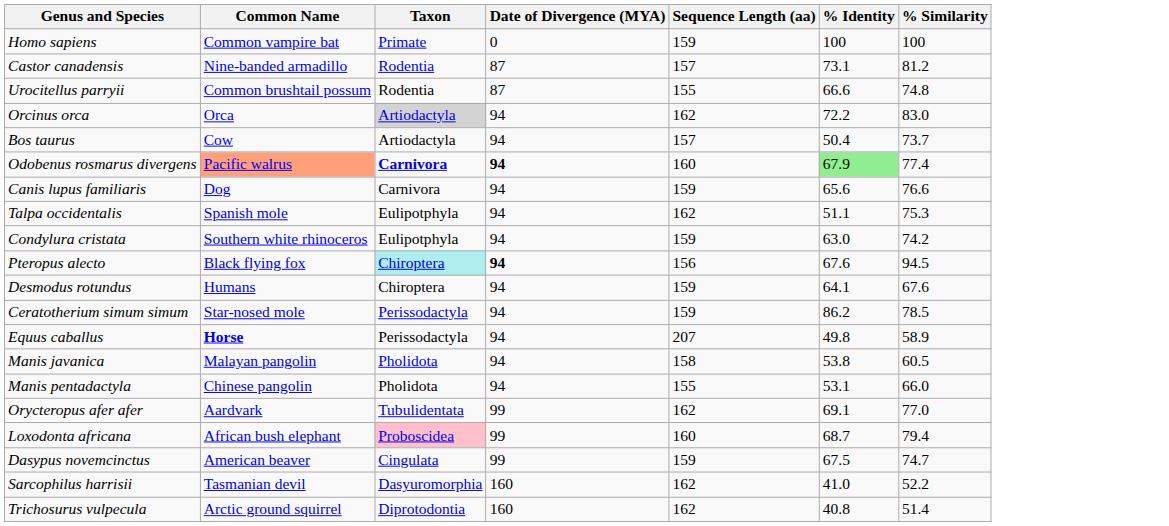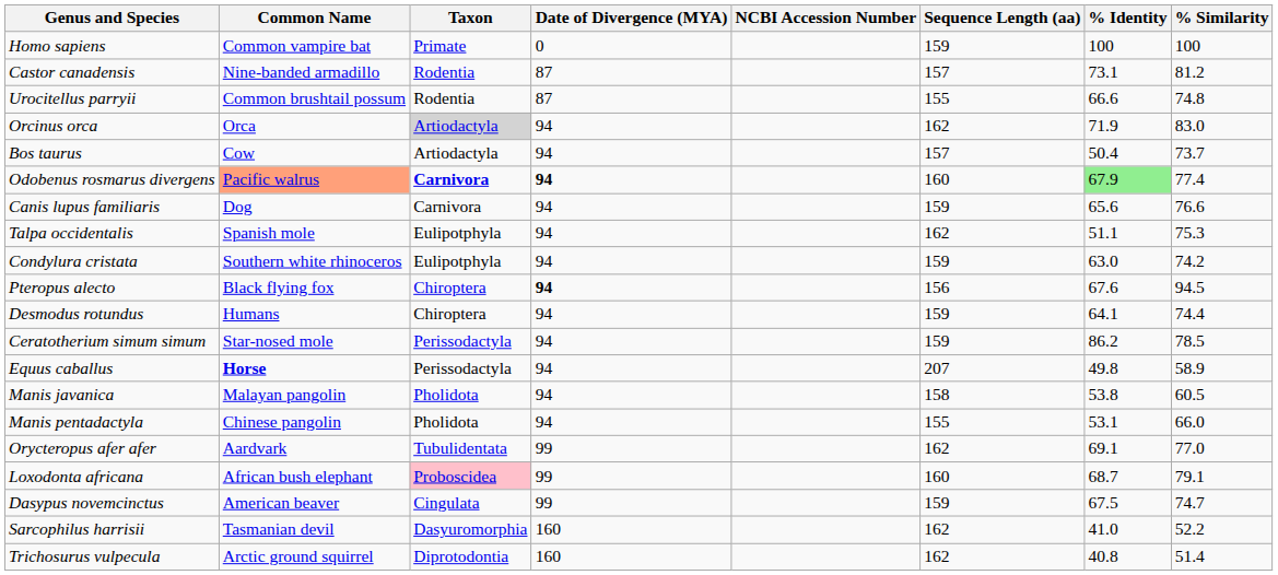 <table class="wikitable">
 <tr>
 <th>Genus and Species</th>
 <th>Common Name</th>
 <th>Taxon</th>
 <th>Date of Divergence (MYA)</th>
+<th>NCBI Accession Number</th>
 <th>Sequence Length (aa)</th>
 <th>% Identity</th>
 <th>% Similarity</th>
 </tr>
 <tr>
 <td><em>Homo sapiens</em></td>
 <td><a href='#'>Common vampire bat</a></td>
 <td><a href='#'>Primate</a></td>
 <td>0</td>
+<td></td>
 <td>159</td>
 <td>100</td>
 <td>100</td>
 </tr>
 <tr>
 <td><em>Castor canadensis</em></td>
 <td><a href='#'>Nine-banded armadillo</a></td>
 <td><a href='#'>Rodentia</a></td>
 <td>87</td>
+<td></td>
 <td>157</td>
 <td>73.1</td>
 <td>81.2</td>
 </tr>
 <tr>
 <td><em>Urocitellus parryii</em></td>
 <td><a href='#'>Common brushtail possum</a></td>
 <td>Rodentia</td>
 <td>87</td>
+<td></td>
 <td>155</td>
 <td>66.6</td>
 <td>74.8</td>
 </tr>
 <tr>
 <td><em>Orcinus orca</em></td>
 <td><a href='#'>Orca</a></td>
 <td style="background: lightgrey;"><a href='#'>Artiodactyla</a></td>
 <td>94</td>
+<td></td>
 <td>162</td>
-<td>72.2</td>
+<td>71.9</td>
 <td>83.0</td>
 </tr>
 <tr>
 <td><em>Bos taurus</em></td>
 <td><a href='#'>Cow</a></td>
 <td>Artiodactyla</td>
 <td>94</td>
+<td></td>
 <td>157</td>
 <td>50.4</td>
 <td>73.7</td>
 </tr>
 <tr>
 <td><em>Odobenus rosmarus divergens</em></td>
 <td style="background: lightsalmon;"><a href='#'>Pacific walrus</a></td>
 <td><strong><a href='#'>Carnivora</a></strong></td>
 <td><strong>94</strong></td>
+<td></td>
 <td>160</td>
 <td style="background: lightgreen;">67.9</td>
 <td>77.4</td>
 </tr>
 <tr>
 <td><em>Canis lupus familiaris</em></td>
 <td><a href='#'>Dog</a></td>
 <td>Carnivora</td>
 <td>94</td>
+<td></td>
 <td>159</td>
 <td>65.6</td>
 <td>76.6</td>
 </tr>
 <tr>
 <td><em>Talpa occidentalis</em></td>
 <td><a href='#'>Spanish mole</a></td>
 <td>Eulipotphyla</td>
 <td>94</td>
+<td></td>
 <td>162</td>
 <td>51.1</td>
 <td>75.3</td>
 </tr>
 <tr>
 <td><em>Condylura cristata</em></td>
 <td><a href='#'>Southern white rhinoceros</a></td>
 <td>Eulipotphyla</td>
 <td>94</td>
+<td></td>
 <td>159</td>
 <td>63.0</td>
 <td>74.2</td>
 </tr>
 <tr>
 <td><em>Pteropus alecto</em></td>
 <td><a href='#'>Black flying fox</a></td>
-<td style="background: paleturquoise;"><a href='#'>Chiroptera</a></td>
+<td><a href='#'>Chiroptera</a></td>
 <td><strong>94</strong></td>
+<td></td>
 <td>156</td>
 <td>67.6</td>
 <td>94.5</td>
 </tr>
 <tr>
 <td><em>Desmodus rotundus</em></td>
 <td><a href='#'>Humans</a></td>
 <td>Chiroptera</td>
 <td>94</td>
+<td></td>
 <td>159</td>
 <td>64.1</td>
-<td>67.6</td>
+<td>74.4</td>
 </tr>
 <tr>
 <td><em>Ceratotherium simum simum</em></td>
 <td><a href='#'>Star-nosed mole</a></td>
 <td><a href='#'>Perissodactyla</a></td>
 <td>94</td>
+<td></td>
 <td>159</td>
 <td>86.2</td>
 <td>78.5</td>
 </tr>
 <tr>
 <td><em>Equus caballus</em></td>
 <td><strong><a href='#'>Horse</a></strong></td>
 <td>Perissodactyla</td>
 <td>94</td>
+<td></td>
 <td>207</td>
 <td>49.8</td>
 <td>58.9</td>
 </tr>
 <tr>
 <td><em>Manis javanica</em></td>
 <td><a href='#'>Malayan pangolin</a></td>
 <td><a href='#'>Pholidota</a></td>
 <td>94</td>
+<td></td>
 <td>158</td>
 <td>53.8</td>
 <td>60.5</td>
 </tr>
 <tr>
 <td><em>Manis pentadactyla</em></td>
 <td><a href='#'>Chinese pangolin</a></td>
 <td>Pholidota</td>
 <td>94</td>
+<td></td>
 <td>155</td>
 <td>53.1</td>
 <td>66.0</td>
 </tr>
 <tr>
 <td><em>Orycteropus afer afer</em></td>
 <td><a href='#'>Aardvark</a></td>
 <td><a href='#'>Tubulidentata</a></td>
 <td>99</td>
+<td></td>
 <td>162</td>
 <td>69.1</td>
 <td>77.0</td>
 </tr>
 <tr>
 <td><em>Loxodonta africana</em></td>
 <td><a href='#'>African bush elephant</a></td>
 <td style="background: pink;"><a href='#'>Proboscidea</a></td>
 <td>99</td>
+<td></td>
 <td>160</td>
 <td>68.7</td>
-<td>79.4</td>
+<td>79.1</td>
 </tr>
 <tr>
 <td><em>Dasypus novemcinctus</em></td>
 <td><a href='#'>American beaver</a></td>
 <td><a href='#'>Cingulata</a></td>
 <td>99</td>
+<td></td>
 <td>159</td>
 <td>67.5</td>
 <td>74.7</td>
 </tr>
 <tr>
 <td><em>Sarcophilus harrisii</em></td>
 <td><a href='#'>Tasmanian devil</a></td>
 <td><a href='#'>Dasyuromorphia</a></td>
 <td>160</td>
+<td></td>
 <td>162</td>
 <td>41.0</td>
 <td>52.2</td>
 </tr>
 <tr>
 <td><em>Trichosurus vulpecula</em></td>
 <td><a href='#'>Arctic ground squirrel</a></td>
 <td><a href='#'>Diprotodontia</a></td>
 <td>160</td>
+<td></td>
 <td>162</td>
 <td>40.8</td>
 <td>51.4</td>
 </tr>
 </table>
